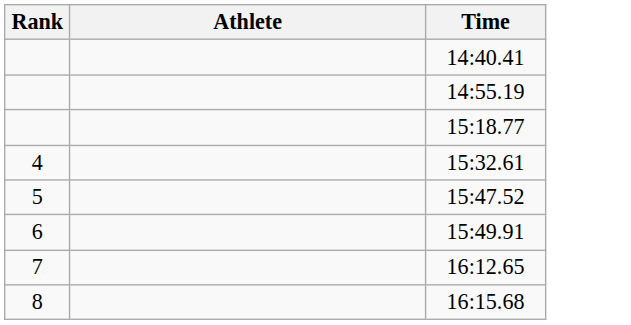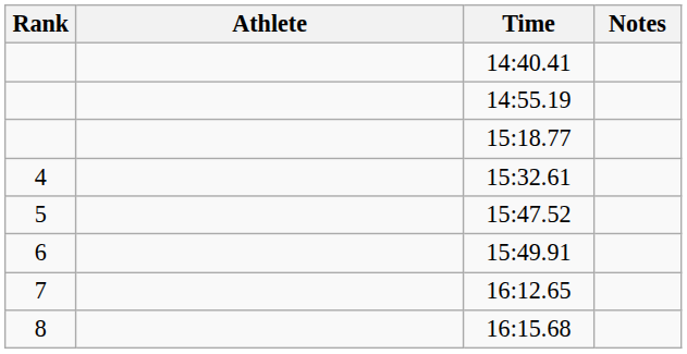 <table class="wikitable" style="text-align:center">
 <tr>
 <th width=40>Rank</th>
 <th width=250>Athlete</th>
 <th width=80>Time</th>
+<th width=50>Notes</th>
 </tr>
 <tr>
 <td></td>
 <td align=left></td>
 <td>14:40.41</td>
+<td></td>
 </tr>
 <tr>
 <td></td>
 <td align=left></td>
 <td>14:55.19</td>
+<td></td>
 </tr>
 <tr>
 <td></td>
 <td align=left></td>
 <td>15:18.77</td>
+<td></td>
 </tr>
 <tr>
 <td>4</td>
 <td align=left></td>
 <td>15:32.61</td>
+<td></td>
 </tr>
 <tr>
 <td>5</td>
 <td align=left></td>
 <td>15:47.52</td>
+<td></td>
 </tr>
 <tr>
 <td>6</td>
 <td align=left></td>
 <td>15:49.91</td>
+<td></td>
 </tr>
 <tr>
 <td>7</td>
 <td align=left></td>
 <td>16:12.65</td>
+<td></td>
 </tr>
 <tr>
 <td>8</td>
 <td align=left></td>
 <td>16:15.68</td>
+<td></td>
 </tr>
 </table>
